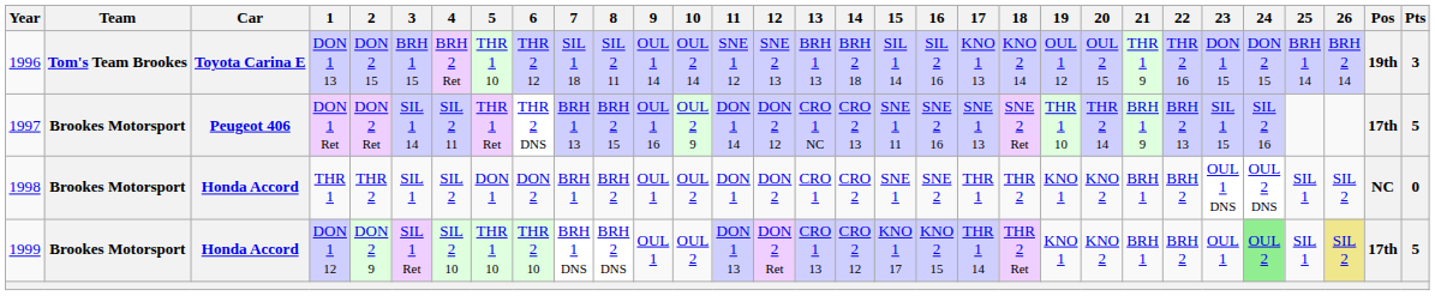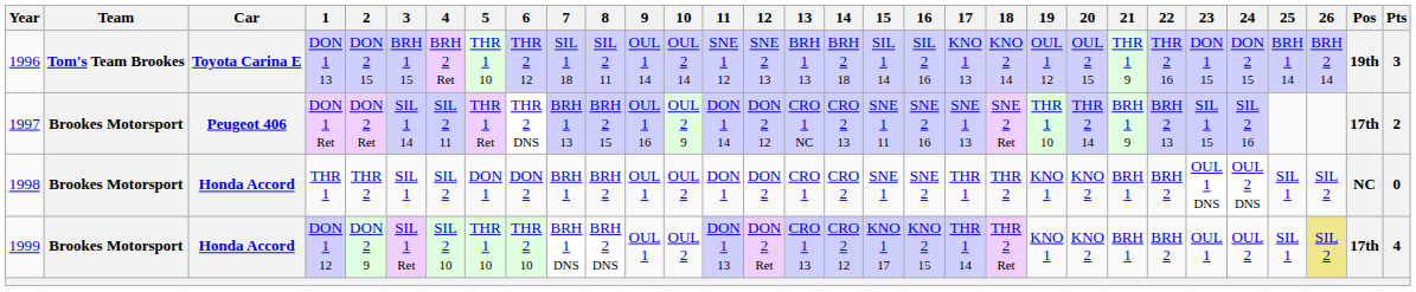 <table class="wikitable" style="text-align:center; font-size:85%">
 <tr>
 <th>Year</th>
 <th>Team</th>
 <th>Car</th>
 <th>1</th>
 <th>2</th>
 <th>3</th>
 <th>4</th>
 <th>5</th>
 <th>6</th>
 <th>7</th>
 <th>8</th>
 <th>9</th>
 <th>10</th>
 <th>11</th>
 <th>12</th>
 <th>13</th>
 <th>14</th>
 <th>15</th>
 <th>16</th>
 <th>17</th>
 <th>18</th>
 <th>19</th>
 <th>20</th>
 <th>21</th>
 <th>22</th>
 <th>23</th>
 <th>24</th>
 <th>25</th>
 <th>26</th>
 <th>Pos</th>
 <th>Pts</th>
 </tr>
 <tr>
 <td><a href='#'>1996</a></td>
 <th nowrap><a href='#'>Tom's</a> Team Brookes</th>
 <th nowrap><a href='#'>Toyota Carina E</a></th>
 <td style="background:#CFCFFF;"><a href='#'>DON<br>1</a><br><small>13</small></td>
 <td style="background:#CFCFFF;"><a href='#'>DON<br>2</a><br><small>15</small></td>
 <td style="background:#CFCFFF;"><a href='#'>BRH<br>1</a><br><small>15</small></td>
 <td style="background:#EFCFFF;"><a href='#'>BRH<br>2</a><br><small>Ret</small></td>
 <td style="background:#DFFFDF;"><a href='#'>THR<br>1</a><br><small>10</small></td>
 <td style="background:#CFCFFF;"><a href='#'>THR<br>2</a><br><small>12</small></td>
 <td style="background:#CFCFFF;"><a href='#'>SIL<br>1</a><br><small>18</small></td>
 <td style="background:#CFCFFF;"><a href='#'>SIL<br>2</a><br><small>11</small></td>
 <td style="background:#CFCFFF;"><a href='#'>OUL<br>1</a><br><small>14</small></td>
 <td style="background:#CFCFFF;"><a href='#'>OUL<br>2</a><br><small>14</small></td>
 <td style="background:#CFCFFF;"><a href='#'>SNE<br>1</a><br><small>12</small></td>
 <td style="background:#CFCFFF;"><a href='#'>SNE<br>2</a><br><small>13</small></td>
 <td style="background:#CFCFFF;"><a href='#'>BRH<br>1</a><br><small>13</small></td>
 <td style="background:#CFCFFF;"><a href='#'>BRH<br>2</a><br><small>18</small></td>
 <td style="background:#CFCFFF;"><a href='#'>SIL<br>1</a><br><small>14</small></td>
 <td style="background:#CFCFFF;"><a href='#'>SIL<br>2</a><br><small>16</small></td>
 <td style="background:#CFCFFF;"><a href='#'>KNO<br>1</a><br><small>13</small></td>
 <td style="background:#CFCFFF;"><a href='#'>KNO<br>2</a><br><small>14</small></td>
 <td style="background:#CFCFFF;"><a href='#'>OUL<br>1</a><br><small>12</small></td>
 <td style="background:#CFCFFF;"><a href='#'>OUL<br>2</a><br><small>15</small></td>
 <td style="background:#DFFFDF;"><a href='#'>THR<br>1</a><br><small>9</small></td>
 <td style="background:#CFCFFF;"><a href='#'>THR<br>2</a><br><small>16</small></td>
 <td style="background:#CFCFFF;"><a href='#'>DON<br>1</a><br><small>15</small></td>
 <td style="background:#CFCFFF;"><a href='#'>DON<br>2</a><br><small>15</small></td>
 <td style="background:#CFCFFF;"><a href='#'>BRH<br>1</a><br><small>14</small></td>
 <td style="background:#CFCFFF;"><a href='#'>BRH<br>2</a><br><small>14</small></td>
 <th>19th</th>
 <th>3</th>
 </tr>
 <tr>
 <td><a href='#'>1997</a></td>
 <th nowrap>Brookes Motorsport</th>
 <th nowrap><a href='#'>Peugeot 406</a></th>
 <td style="background:#EFCFFF;"><a href='#'>DON<br>1</a><br><small>Ret</small></td>
 <td style="background:#EFCFFF;"><a href='#'>DON<br>2</a><br><small>Ret</small></td>
 <td style="background:#CFCFFF;"><a href='#'>SIL<br>1</a><br><small>14</small></td>
 <td style="background:#CFCFFF;"><a href='#'>SIL<br>2</a><br><small>11</small></td>
 <td style="background:#EFCFFF;"><a href='#'>THR<br>1</a><br><small>Ret</small></td>
 <td style="background:#FFFFFF;"><a href='#'>THR<br>2</a><br><small>DNS</small></td>
 <td style="background:#CFCFFF;"><a href='#'>BRH<br>1</a><br><small>13</small></td>
 <td style="background:#CFCFFF;"><a href='#'>BRH<br>2</a><br><small>15</small></td>
 <td style="background:#CFCFFF;"><a href='#'>OUL<br>1</a><br><small>16</small></td>
 <td style="background:#DFFFDF;"><a href='#'>OUL<br>2</a><br><small>9</small></td>
 <td style="background:#CFCFFF;"><a href='#'>DON<br>1</a><br><small>14</small></td>
 <td style="background:#CFCFFF;"><a href='#'>DON<br>2</a><br><small>12</small></td>
 <td style="background:#CFCFFF;"><a href='#'>CRO<br>1</a><br><small>NC</small></td>
 <td style="background:#CFCFFF;"><a href='#'>CRO<br>2</a><br><small>13</small></td>
 <td style="background:#CFCFFF;"><a href='#'>SNE<br>1</a><br><small>11</small></td>
 <td style="background:#CFCFFF;"><a href='#'>SNE<br>2</a><br><small>16</small></td>
 <td style="background:#CFCFFF;"><a href='#'>SNE<br>1</a><br><small>13</small></td>
 <td style="background:#EFCFFF;"><a href='#'>SNE<br>2</a><br><small>Ret</small></td>
 <td style="background:#DFFFDF;"><a href='#'>THR<br>1</a><br><small>10</small></td>
 <td style="background:#CFCFFF;"><a href='#'>THR<br>2</a><br><small>14</small></td>
 <td style="background:#DFFFDF;"><a href='#'>BRH<br>1</a><br><small>9</small></td>
 <td style="background:#CFCFFF;"><a href='#'>BRH<br>2</a><br><small>13</small></td>
 <td style="background:#CFCFFF;"><a href='#'>SIL<br>1</a><br><small>15</small></td>
 <td style="background:#CFCFFF;"><a href='#'>SIL<br>2</a><br><small>16</small></td>
 <td></td>
 <td></td>
 <th>17th</th>
-<th>5</th>
+<th>2</th>
 </tr>
 <tr>
 <td><a href='#'>1998</a></td>
 <th nowrap>Brookes Motorsport</th>
 <th nowrap><a href='#'>Honda Accord</a></th>
 <td><a href='#'>THR<br>1</a><br><small></small></td>
 <td><a href='#'>THR<br>2</a><br><small></small></td>
 <td><a href='#'>SIL<br>1</a><br><small></small></td>
 <td><a href='#'>SIL<br>2</a><br><small></small></td>
 <td><a href='#'>DON<br>1</a><br><small></small></td>
 <td><a href='#'>DON<br>2</a><br><small></small></td>
 <td><a href='#'>BRH<br>1</a><br><small></small></td>
 <td><a href='#'>BRH<br>2</a><br><small></small></td>
 <td><a href='#'>OUL<br>1</a><br><small></small></td>
 <td><a href='#'>OUL<br>2</a><br><small></small></td>
 <td><a href='#'>DON<br>1</a><br><small></small></td>
 <td><a href='#'>DON<br>2</a><br><small></small></td>
 <td><a href='#'>CRO<br>1</a><br><small></small></td>
 <td><a href='#'>CRO<br>2</a><br><small></small></td>
 <td><a href='#'>SNE<br>1</a><br><small></small></td>
 <td><a href='#'>SNE<br>2</a><br><small></small></td>
 <td><a href='#'>THR<br>1</a><br><small></small></td>
 <td><a href='#'>THR<br>2</a><br><small></small></td>
 <td><a href='#'>KNO<br>1</a><br><small></small></td>
 <td><a href='#'>KNO<br>2</a><br><small></small></td>
 <td><a href='#'>BRH<br>1</a><br><small></small></td>
 <td><a href='#'>BRH<br>2</a><br><small></small></td>
 <td style="background:#FFFFFF;"><a href='#'>OUL<br>1</a><br><small>DNS</small></td>
 <td style="background:#FFFFFF;"><a href='#'>OUL<br>2</a><br><small>DNS</small></td>
 <td><a href='#'>SIL<br>1</a><br><small></small></td>
 <td><a href='#'>SIL<br>2</a><br><small></small></td>
 <th>NC</th>
 <th>0</th>
 </tr>
 <tr>
 <td><a href='#'>1999</a></td>
 <th nowrap>Brookes Motorsport</th>
 <th nowrap><a href='#'>Honda Accord</a></th>
 <td style="background:#CFCFFF;"><a href='#'>DON<br>1</a><br><small>12</small></td>
 <td style="background:#DFFFDF;"><a href='#'>DON<br>2</a><br><small>9</small></td>
 <td style="background:#EFCFFF;"><a href='#'>SIL<br>1</a><br><small>Ret</small></td>
 <td style="background:#DFFFDF;"><a href='#'>SIL<br>2</a><br><small>10</small></td>
 <td style="background:#DFFFDF;"><a href='#'>THR<br>1</a><br><small>10</small></td>
 <td style="background:#DFFFDF;"><a href='#'>THR<br>2</a><br><small>10</small></td>
 <td style="background:#FFFFFF;"><a href='#'>BRH<br>1</a><br><small>DNS</small></td>
 <td style="background:#FFFFFF;"><a href='#'>BRH<br>2</a><br><small>DNS</small></td>
 <td><a href='#'>OUL<br>1</a><br><small></small></td>
 <td><a href='#'>OUL<br>2</a><br><small></small></td>
 <td style="background:#CFCFFF;"><a href='#'>DON<br>1</a><br><small>13</small></td>
 <td style="background:#EFCFFF;"><a href='#'>DON<br>2</a><br><small>Ret</small></td>
 <td style="background:#CFCFFF;"><a href='#'>CRO<br>1</a><br><small>13</small></td>
 <td style="background:#CFCFFF;"><a href='#'>CRO<br>2</a><br><small>12</small></td>
 <td style="background:#CFCFFF;"><a href='#'>KNO<br>1</a><br><small>17</small></td>
 <td style="background:#CFCFFF;"><a href='#'>KNO<br>2</a><br><small>15</small></td>
 <td style="background:#CFCFFF;"><a href='#'>THR<br>1</a><br><small>14</small></td>
 <td style="background:#EFCFFF;"><a href='#'>THR<br>2</a><br><small>Ret</small></td>
 <td><a href='#'>KNO<br>1</a><br><small></small></td>
 <td><a href='#'>KNO<br>2</a><br><small></small></td>
 <td><a href='#'>BRH<br>1</a><br><small></small></td>
 <td><a href='#'>BRH<br>2</a><br><small></small></td>
 <td><a href='#'>OUL<br>1</a><br><small></small></td>
-<td style="background: lightgreen;"><a href='#'>OUL<br>2</a><br><small></small></td>
+<td><a href='#'>OUL<br>2</a><br><small></small></td>
 <td><a href='#'>SIL<br>1</a><br><small></small></td>
 <td style="background: khaki;"><a href='#'>SIL<br>2</a><br><small></small></td>
 <th>17th</th>
-<th>5</th>
+<th>4</th>
 </tr>
 <tr>
 <th colspan="31"></th>
 </tr>
 </table>
